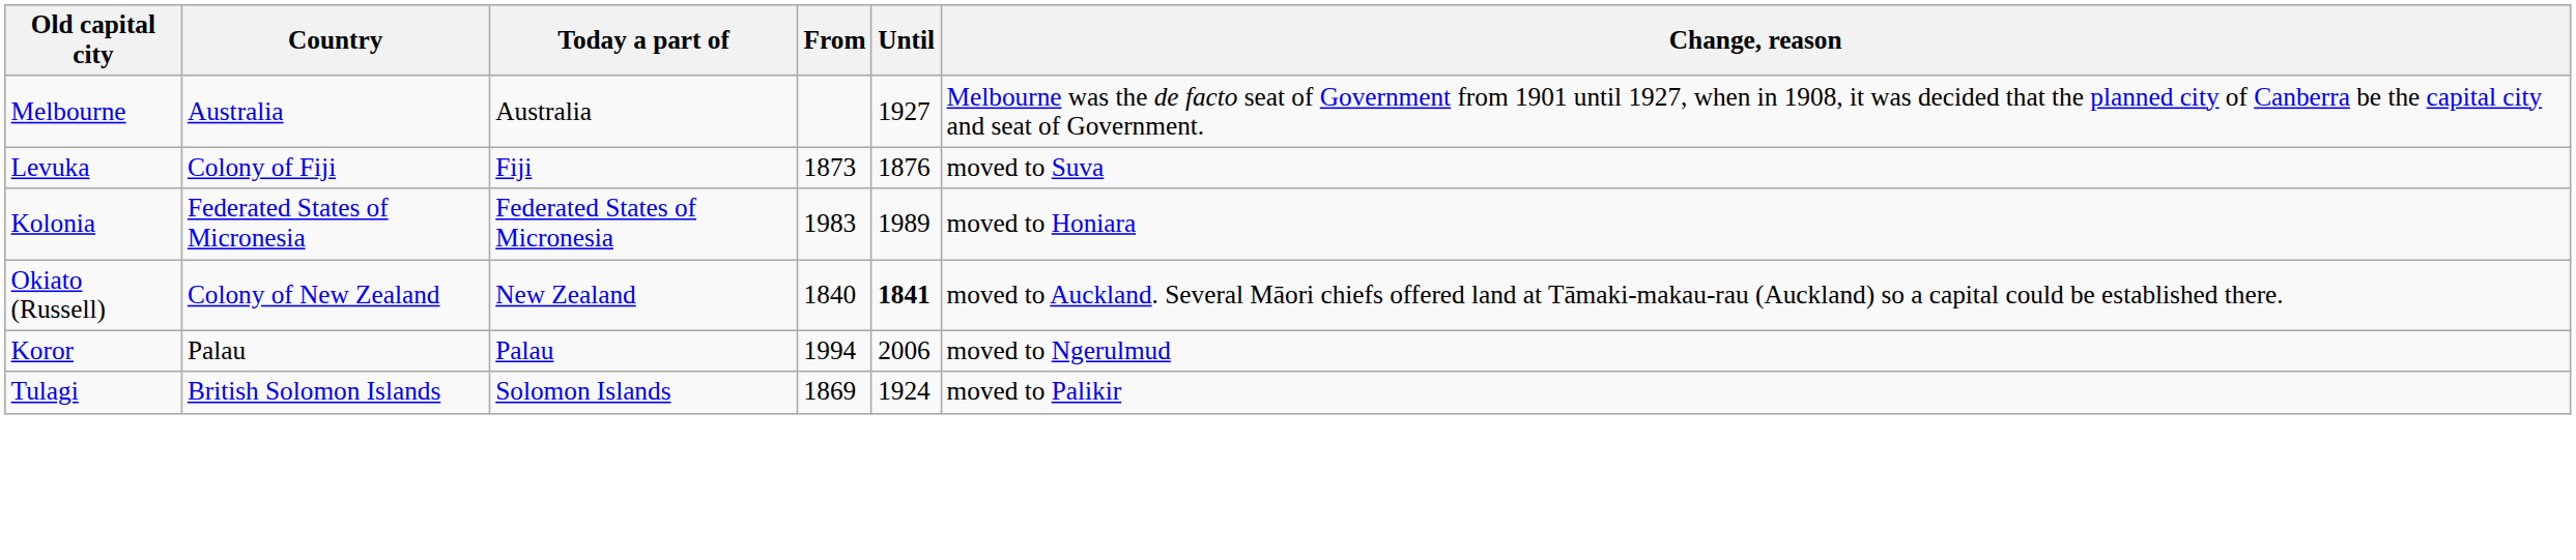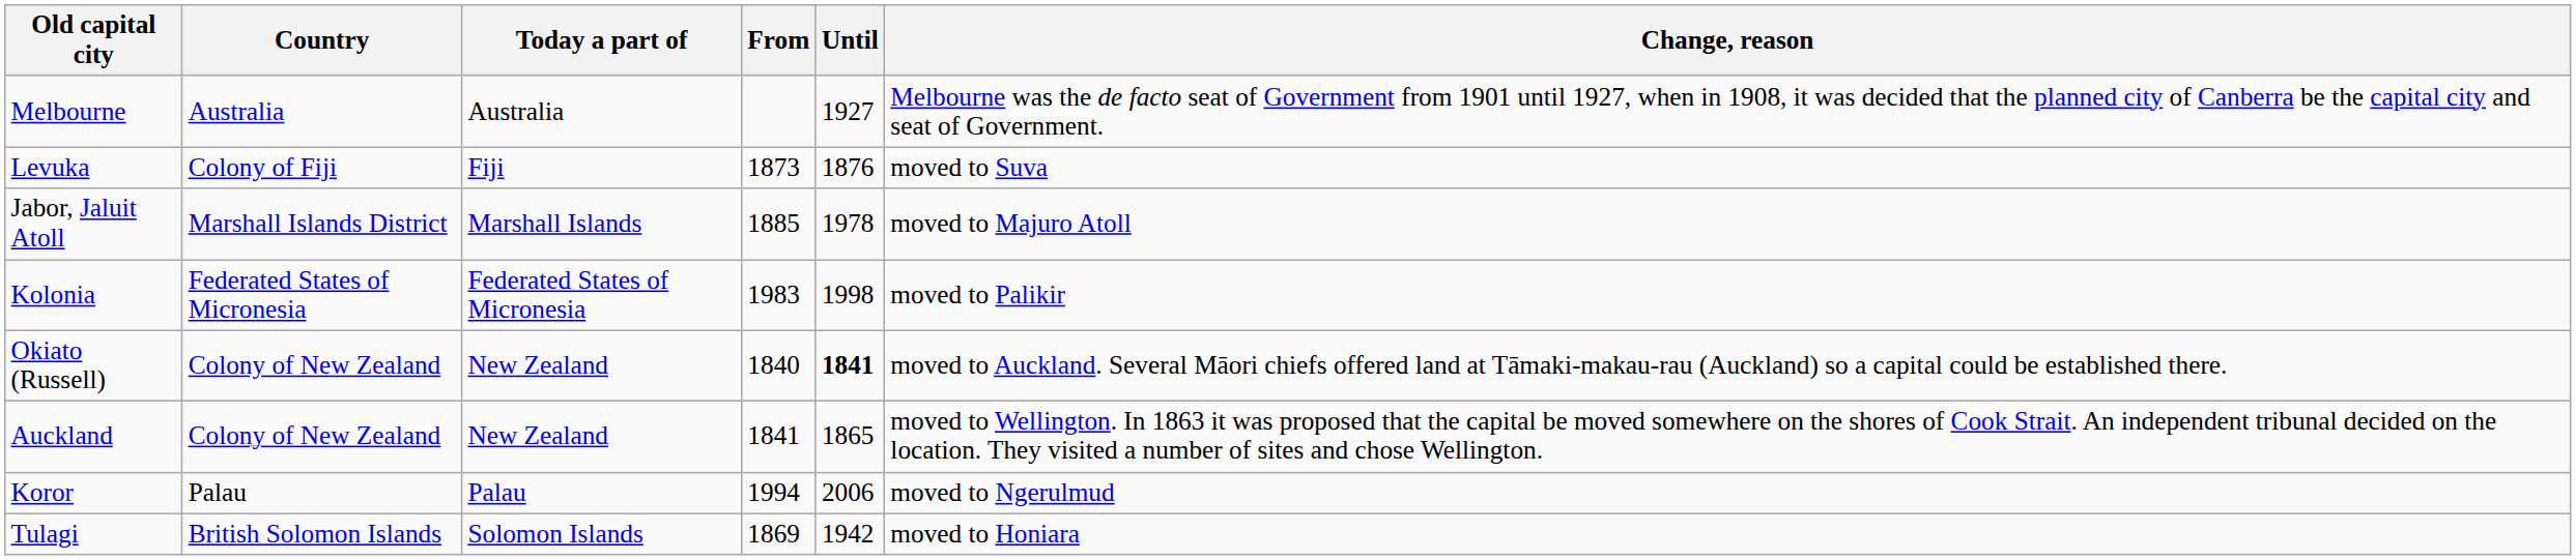 <table class="wikitable sortable">
 <tr>
 <th>Old capital city</th>
 <th>Country</th>
 <th>Today a part of</th>
 <th data-sort-type="number">From</th>
 <th data-sort-type="number">Until</th>
 <th>Change, reason</th>
 </tr>
 <tr>
 <td><a href='#'>Melbourne</a></td>
 <td><a href='#'>Australia</a></td>
 <td>Australia</td>
 <td></td>
 <td>1927</td>
 <td><a href='#'>Melbourne</a> was the <em>de facto</em> seat of <a href='#'>Government</a> from 1901 until 1927, when in 1908, it was decided that the <a href='#'>planned city</a> of <a href='#'>Canberra</a> be the <a href='#'>capital city</a> and seat of Government.</td>
 </tr>
 <tr>
 <td><a href='#'>Levuka</a></td>
 <td><a href='#'>Colony of Fiji</a></td>
 <td><a href='#'>Fiji</a></td>
 <td>1873</td>
 <td>1876</td>
 <td>moved to <a href='#'>Suva</a></td>
 </tr>
 <tr>
+<td>Jabor, <a href='#'>Jaluit Atoll</a></td>
+<td><a href='#'>Marshall Islands District</a></td>
+<td><a href='#'>Marshall Islands</a></td>
+<td>1885</td>
+<td>1978</td>
+<td>moved to <a href='#'>Majuro Atoll</a></td>
+</tr>
+<tr>
 <td><a href='#'>Kolonia</a></td>
 <td><a href='#'>Federated States of Micronesia</a></td>
 <td><a href='#'>Federated States of Micronesia</a></td>
 <td>1983</td>
-<td>1989</td>
-<td>moved to <a href='#'>Honiara</a></td>
+<td>1998</td>
+<td>moved to <a href='#'>Palikir</a></td>
 </tr>
 <tr>
 <td><a href='#'>Okiato</a> (Russell)</td>
 <td><a href='#'>Colony of New Zealand</a></td>
 <td><a href='#'>New Zealand</a></td>
 <td>1840</td>
 <td><strong>1841</strong></td>
 <td>moved to <a href='#'>Auckland</a>. Several Māori chiefs offered land at Tāmaki-makau-rau (Auckland) so a capital could be established there.</td>
+</tr>
+<tr>
+<td><a href='#'>Auckland</a></td>
+<td><a href='#'>Colony of New Zealand</a></td>
+<td><a href='#'>New Zealand</a></td>
+<td>1841</td>
+<td>1865</td>
+<td>moved to <a href='#'>Wellington</a>. In 1863 it was proposed that the capital be moved somewhere on the shores of <a href='#'>Cook Strait</a>. An independent tribunal decided on the location. They visited a number of sites and chose Wellington.</td>
 </tr>
 <tr>
 <td><a href='#'>Koror</a></td>
 <td>Palau</td>
 <td><a href='#'>Palau</a></td>
 <td>1994</td>
 <td>2006</td>
 <td>moved to <a href='#'>Ngerulmud</a></td>
 </tr>
 <tr>
 <td><a href='#'>Tulagi</a></td>
 <td><a href='#'>British Solomon Islands</a></td>
 <td><a href='#'>Solomon Islands</a></td>
 <td>1869</td>
-<td>1924</td>
-<td>moved to <a href='#'>Palikir</a></td>
+<td>1942</td>
+<td>moved to <a href='#'>Honiara</a></td>
 </tr>
 </table>
